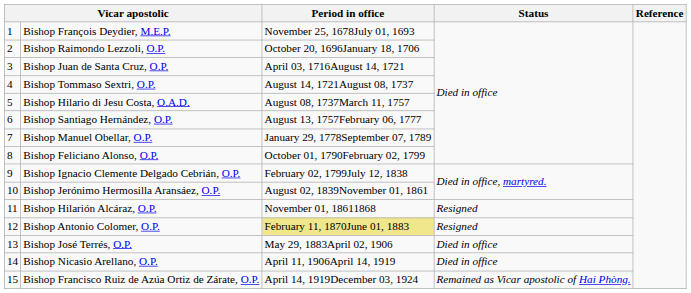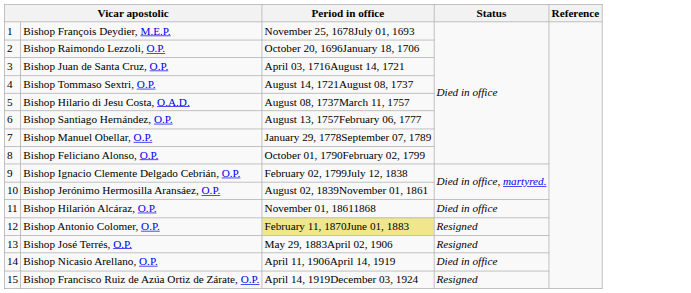 <table class="wikitable">
 <tr>
 <th colspan="2">Vicar apostolic</th>
 <th>Period in office</th>
 <th>Status</th>
 <th>Reference</th>
 </tr>
 <tr>
 <td>1</td>
 <td>Bishop François Deydier, <a href='#'>M.E.P.</a></td>
 <td>November 25, 1678July 01, 1693</td>
 <td rowspan=8><em>Died in office</em></td>
 <td rowspan=15></td>
 </tr>
 <tr>
 <td>2</td>
 <td>Bishop Raimondo Lezzoli, <a href='#'>O.P.</a></td>
 <td>October 20, 1696January 18, 1706</td>
 </tr>
 <tr>
 <td>3</td>
 <td>Bishop Juan de Santa Cruz, <a href='#'>O.P.</a></td>
 <td>April 03, 1716August 14, 1721</td>
 </tr>
 <tr>
 <td>4</td>
 <td>Bishop Tommaso Sextri, <a href='#'>O.P.</a></td>
 <td>August 14, 1721August 08, 1737</td>
 </tr>
 <tr>
 <td>5</td>
 <td>Bishop Hilario di Jesu Costa, <a href='#'>O.A.D.</a></td>
 <td>August 08, 1737March 11, 1757</td>
 </tr>
 <tr>
 <td>6</td>
 <td>Bishop Santiago Hernández, <a href='#'>O.P.</a></td>
 <td>August 13, 1757February 06, 1777</td>
 </tr>
 <tr>
 <td>7</td>
 <td>Bishop Manuel Obellar, <a href='#'>O.P.</a></td>
 <td>January 29, 1778September 07, 1789</td>
 </tr>
 <tr>
 <td>8</td>
 <td>Bishop Feliciano Alonso, <a href='#'>O.P.</a></td>
 <td>October 01, 1790February 02, 1799</td>
 </tr>
 <tr>
 <td>9</td>
 <td>Bishop Ignacio Clemente Delgado Cebrián, <a href='#'>O.P.</a></td>
 <td>February 02, 1799July 12, 1838</td>
 <td rowspan=2><em>Died in office, <a href='#'>martyred.</a></em></td>
 </tr>
 <tr>
 <td>10</td>
 <td>Bishop Jerónimo Hermosilla Aransáez, <a href='#'>O.P.</a></td>
 <td>August 02, 1839November 01, 1861</td>
 </tr>
 <tr>
 <td>11</td>
 <td>Bishop Hilarión Alcáraz, <a href='#'>O.P.</a></td>
 <td>November 01, 18611868</td>
-<td><em>Resigned</em></td>
+<td><em>Died in office</em></td>
 </tr>
 <tr>
 <td>12</td>
 <td>Bishop Antonio Colomer, <a href='#'>O.P.</a></td>
 <td style="background: khaki;">February 11, 1870June 01, 1883</td>
 <td><em>Resigned</em></td>
 </tr>
 <tr>
 <td>13</td>
 <td>Bishop José Terrés, <a href='#'>O.P.</a></td>
 <td>May 29, 1883April 02, 1906</td>
-<td><em>Died in office</em></td>
+<td><em>Resigned</em></td>
 </tr>
 <tr>
 <td>14</td>
 <td>Bishop Nicasio Arellano, <a href='#'>O.P.</a></td>
 <td>April 11, 1906April 14, 1919</td>
 <td><em>Died in office</em></td>
 </tr>
 <tr>
 <td>15</td>
 <td>Bishop Francisco Ruiz de Azúa Ortiz de Zárate, <a href='#'>O.P.</a></td>
 <td>April 14, 1919December 03, 1924</td>
-<td><em>Remained as Vicar apostolic of <a href='#'>Hai Phòng.</a></em></td>
+<td><em>Resigned</em></td>
 </tr>
 </table>
